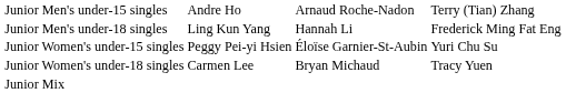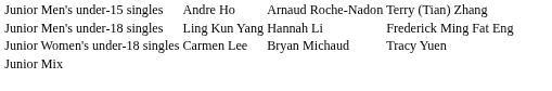 <table>
 <tr>
 <td>Junior Men's under-15 singles</td>
 <td> Andre Ho</td>
 <td> Arnaud Roche-Nadon</td>
 <td> Terry (Tian) Zhang</td>
 </tr>
 <tr>
 <td>Junior Men's under-18 singles</td>
 <td> Ling Kun Yang</td>
 <td> Hannah Li</td>
 <td> Frederick Ming Fat Eng</td>
 </tr>
 <tr>
-<td>Junior Women's under-15 singles</td>
-<td> Peggy Pei-yi Hsien</td>
-<td> Éloïse Garnier-St-Aubin</td>
-<td> Yuri Chu Su</td>
-</tr>
-<tr>
 <td>Junior Women's under-18 singles</td>
 <td> Carmen Lee</td>
 <td> Bryan Michaud</td>
 <td> Tracy Yuen</td>
 </tr>
 <tr>
 <td>Junior Mix</td>
 <td></td>
 <td></td>
 <td></td>
 </tr>
 </table>
